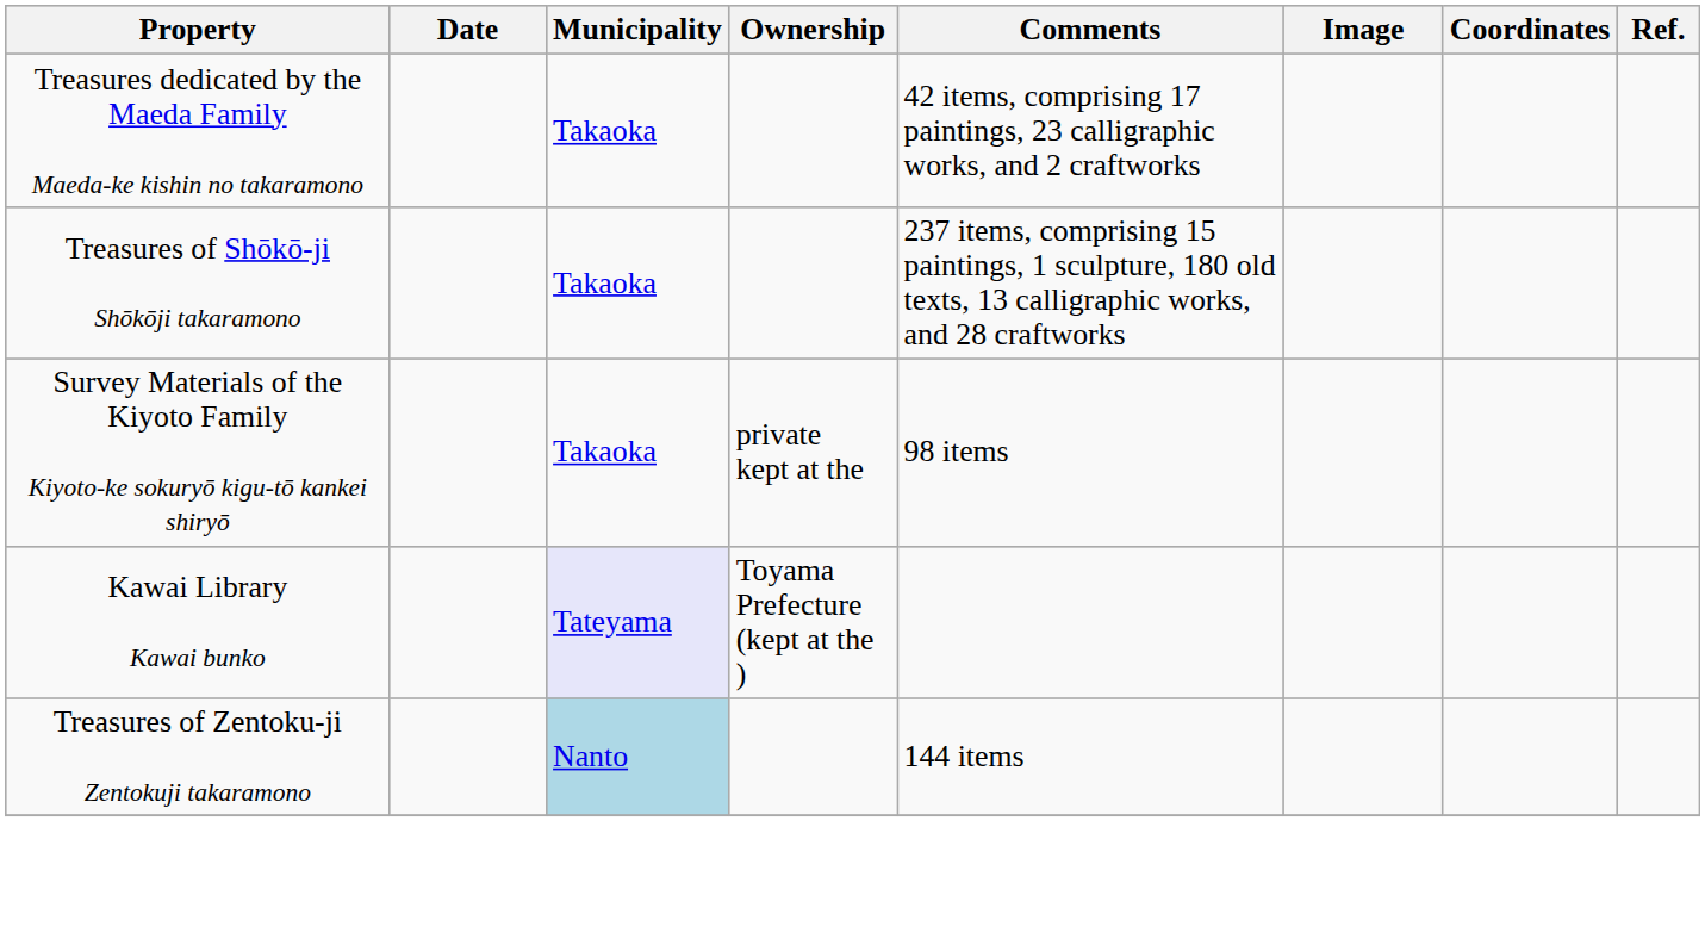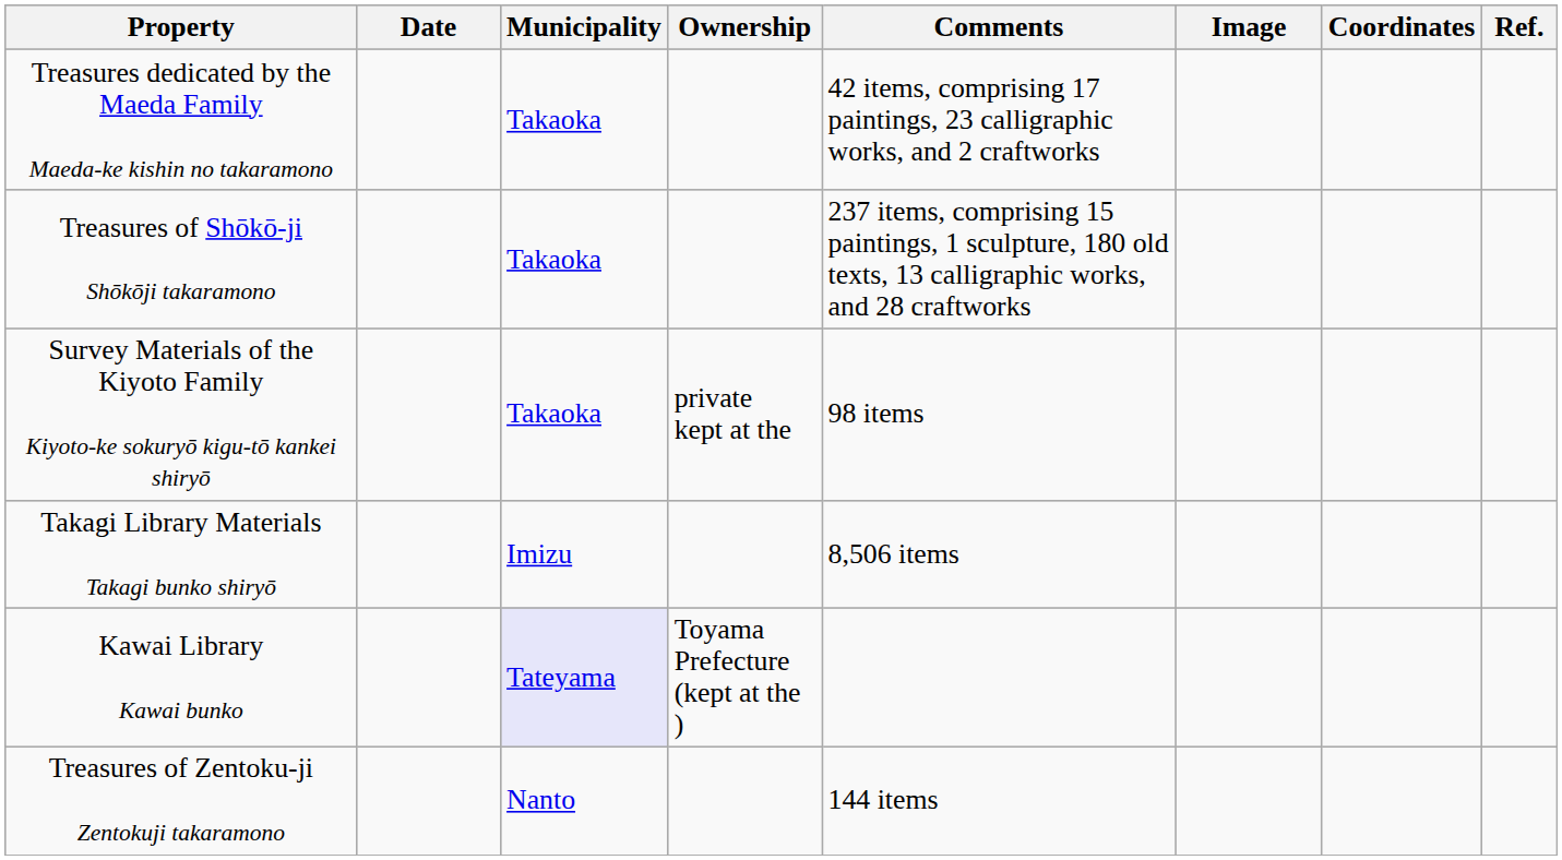 <table class="wikitable sortable"  style="width:100%;">
 <tr>
 <th width="25%" align="left">Property</th>
 <th width="10%" align="left">Date</th>
 <th width="10%" align="left">Municipality</th>
 <th width="10%" align="left">Ownership</th>
 <th width="25%" align="left" class="unsortable">Comments</th>
 <th width="10%" align="left" class="unsortable">Image</th>
 <th width="5%" align="left" class="unsortable">Coordinates</th>
 <th width="5%" align="left" class="unsortable">Ref.</th>
 </tr>
 <tr>
 <td align="center">Treasures dedicated by the <a href='#'>Maeda Family</a><br><br><small><em>Maeda-ke kishin no takaramono</em></small></td>
 <td></td>
 <td><a href='#'>Takaoka</a></td>
 <td></td>
 <td>42 items, comprising 17 paintings, 23 calligraphic works, and 2 craftworks</td>
 <td>  </td>
 <td></td>
 <td></td>
 </tr>
 <tr>
 <td align="center">Treasures of <a href='#'>Shōkō-ji</a><br><br><small><em>Shōkōji takaramono</em></small></td>
 <td></td>
 <td><a href='#'>Takaoka</a></td>
 <td></td>
 <td>237 items, comprising 15 paintings, 1 sculpture, 180 old texts, 13 calligraphic works, and 28 craftworks</td>
 <td> </td>
 <td></td>
 <td></td>
 </tr>
 <tr>
 <td align="center">Survey Materials of the Kiyoto Family<br><br><small><em>Kiyoto-ke sokuryō kigu-tō kankei shiryō</em></small></td>
 <td></td>
 <td><a href='#'>Takaoka</a></td>
 <td>private<br>kept at the </td>
 <td>98 items</td>
 <td></td>
 <td></td>
 <td></td>
 </tr>
 <tr>
+<td align="center">Takagi Library Materials<br><br><small><em>Takagi bunko shiryō</em></small></td>
+<td></td>
+<td><a href='#'>Imizu</a></td>
+<td></td>
+<td>8,506 items</td>
+<td></td>
+<td></td>
+<td></td>
+</tr>
+<tr>
 <td align="center">Kawai Library<br><br><small><em>Kawai bunko</em></small></td>
 <td></td>
 <td style="background: lavender;"><a href='#'>Tateyama</a></td>
 <td>Toyama Prefecture<br>(kept at the )</td>
 <td></td>
 <td></td>
 <td></td>
 <td></td>
 </tr>
 <tr>
 <td align="center">Treasures of Zentoku-ji<br><br><small><em>Zentokuji takaramono</em></small></td>
 <td></td>
-<td style="background: lightblue;"><a href='#'>Nanto</a></td>
+<td><a href='#'>Nanto</a></td>
 <td></td>
 <td>144 items</td>
 <td></td>
 <td></td>
 <td></td>
 </tr>
 <tr>
 </tr>
 </table>
